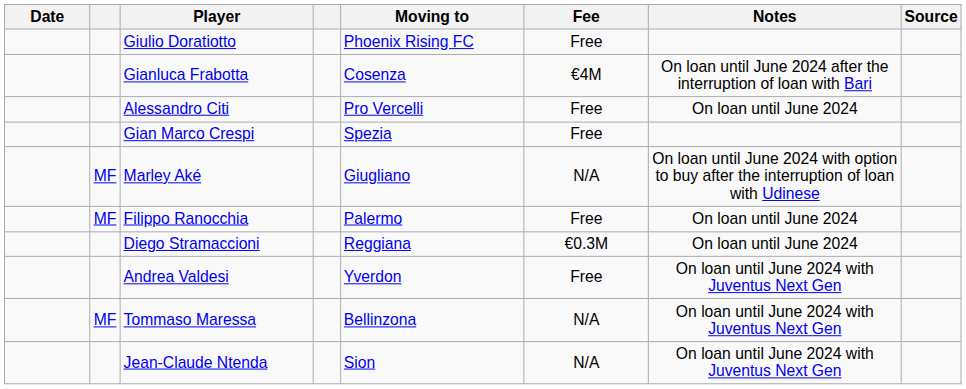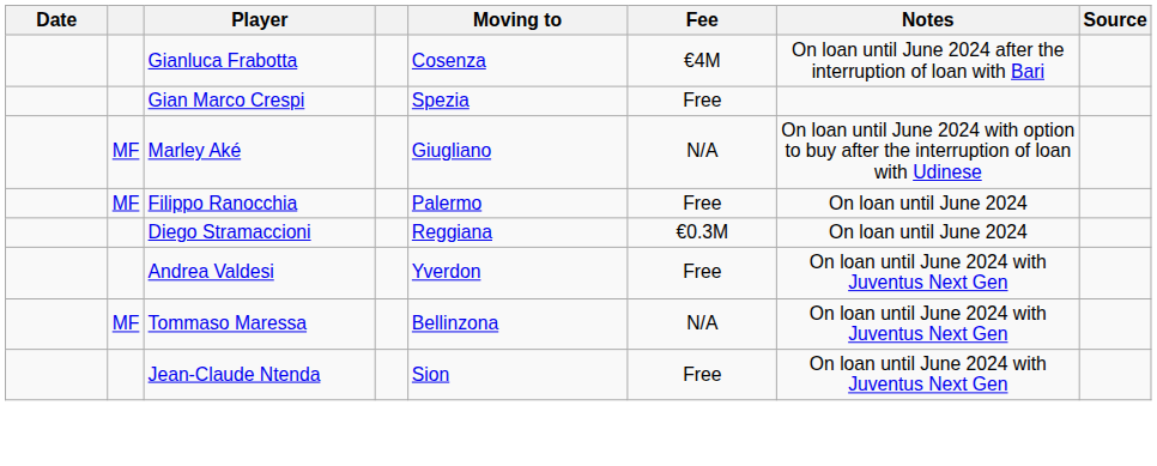 <table class="wikitable sortable">
 <tr>
 <th style="width:80px;">Date</th>
 <th style="width:20px;"></th>
 <th style="width:190px;">Player</th>
 <th style="width:20px;"></th>
 <th style="width:180px;">Moving to</th>
 <th style="width:120px;" class="unsortable">Fee</th>
 <th style="width:250px;" class="unsortable">Notes</th>
 <th style="width:20px;">Source</th>
 </tr>
 <tr>
 <td></td>
 <td align=center></td>
-<td> <a href='#'>Giulio Doratiotto</a></td>
-<td align="center"></td>
-<td align=left> <a href='#'>Phoenix Rising FC</a></td>
-<td align="center">Free</td>
-<td align=center></td>
-<td></td>
-</tr>
-<tr>
-<td></td>
-<td align=center></td>
 <td> <a href='#'>Gianluca Frabotta</a></td>
 <td align="center"></td>
 <td align=left> <a href='#'>Cosenza</a></td>
 <td align="center">€4M</td>
 <td align=center>On loan until June 2024 after the interruption of loan with <a href='#'>Bari</a></td>
-<td></td>
-</tr>
-<tr>
-<td></td>
-<td align=center></td>
-<td> <a href='#'>Alessandro Citi</a></td>
-<td align="center"></td>
-<td align=left> <a href='#'>Pro Vercelli</a></td>
-<td align="center">Free</td>
-<td align=center>On loan until June 2024</td>
 <td></td>
 </tr>
 <tr>
 <td></td>
 <td align="center"></td>
 <td> <a href='#'>Gian Marco Crespi</a></td>
 <td align="center"></td>
 <td> <a href='#'>Spezia</a></td>
 <td align="center">Free</td>
 <td align="center"></td>
 <td></td>
 </tr>
 <tr>
 <td></td>
 <td align="center"><a href='#'>MF</a></td>
 <td> <a href='#'>Marley Aké</a></td>
 <td align="center"></td>
 <td align=left> <a href='#'>Giugliano</a></td>
 <td align="center">N/A</td>
 <td align="center">On loan until June 2024 with option to buy after the interruption of loan with <a href='#'>Udinese</a></td>
 <td></td>
 </tr>
 <tr>
 <td></td>
 <td align="center"><a href='#'>MF</a></td>
 <td> <a href='#'>Filippo Ranocchia</a></td>
 <td align="center"></td>
 <td> <a href='#'>Palermo</a></td>
 <td align="center">Free</td>
 <td align="center">On loan until June 2024</td>
 <td></td>
 </tr>
 <tr>
 <td></td>
 <td align=center></td>
 <td> <a href='#'>Diego Stramaccioni</a></td>
 <td align="center"></td>
 <td align=left> <a href='#'>Reggiana</a></td>
 <td align="center">€0.3M</td>
 <td align="center">On loan until June 2024</td>
 <td></td>
 </tr>
 <tr>
 <td></td>
 <td align=center></td>
 <td> <a href='#'>Andrea Valdesi</a></td>
 <td align="center"></td>
 <td> <a href='#'>Yverdon</a></td>
 <td align="center">Free</td>
 <td align=center>On loan until June 2024 with <a href='#'>Juventus Next Gen</a></td>
 <td></td>
 </tr>
 <tr>
 <td></td>
 <td align="center"><a href='#'>MF</a></td>
 <td> <a href='#'>Tommaso Maressa</a></td>
 <td align="center"></td>
 <td> <a href='#'>Bellinzona</a></td>
 <td align="center">N/A</td>
 <td align=center>On loan until June 2024 with <a href='#'>Juventus Next Gen</a></td>
 <td></td>
 </tr>
 <tr>
 <td></td>
 <td align="center"></td>
 <td> <a href='#'>Jean-Claude Ntenda</a></td>
 <td align="center"></td>
 <td> <a href='#'>Sion</a></td>
-<td align="center">N/A</td>
+<td align="center">Free</td>
 <td align=center>On loan until June 2024 with <a href='#'>Juventus Next Gen</a></td>
 <td></td>
 </tr>
 </table>
